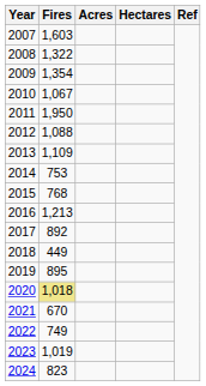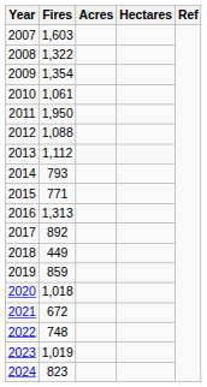 <table class="wikitable sortable" style="text-align:center;">
 <tr>
 <th>Year</th>
 <th>Fires</th>
 <th>Acres</th>
 <th>Hectares</th>
 <th>Ref</th>
 </tr>
 <tr>
 <td>2007</td>
 <td>1,603</td>
 <td></td>
 <td></td>
 </tr>
 <tr>
 <td>2008</td>
 <td>1,322</td>
 <td></td>
 <td></td>
 </tr>
 <tr>
 <td>2009</td>
 <td>1,354</td>
 <td></td>
 <td></td>
 </tr>
 <tr>
 <td>2010</td>
-<td>1,067</td>
+<td>1,061</td>
 <td></td>
 <td></td>
 </tr>
 <tr>
 <td>2011</td>
 <td>1,950</td>
 <td></td>
 <td></td>
 </tr>
 <tr>
 <td>2012</td>
 <td>1,088</td>
 <td></td>
 <td></td>
 </tr>
 <tr>
 <td>2013</td>
-<td>1,109</td>
+<td>1,112</td>
 <td></td>
 <td></td>
 </tr>
 <tr>
 <td>2014</td>
-<td>753</td>
+<td>793</td>
 <td></td>
 <td></td>
 </tr>
 <tr>
 <td>2015</td>
-<td>768</td>
+<td>771</td>
 <td></td>
 <td></td>
 </tr>
 <tr>
 <td>2016</td>
-<td>1,213</td>
+<td>1,313</td>
 <td></td>
 <td></td>
 </tr>
 <tr>
 <td>2017</td>
 <td>892</td>
 <td></td>
 <td></td>
 </tr>
 <tr>
 <td>2018</td>
 <td>449</td>
 <td></td>
 <td></td>
 </tr>
 <tr>
 <td>2019</td>
-<td>895</td>
+<td>859</td>
 <td></td>
 <td></td>
 </tr>
 <tr>
 <td><a href='#'>2020</a></td>
-<td style="background: khaki;">1,018</td>
+<td>1,018</td>
 <td></td>
 <td></td>
 </tr>
 <tr>
 <td><a href='#'>2021</a></td>
-<td>670</td>
+<td>672</td>
 <td></td>
 <td></td>
 </tr>
 <tr>
 <td><a href='#'>2022</a></td>
-<td>749</td>
+<td>748</td>
 <td></td>
 <td></td>
 </tr>
 <tr>
 <td><a href='#'>2023</a></td>
 <td>1,019</td>
 <td></td>
 <td></td>
 </tr>
 <tr>
 <td><a href='#'>2024</a></td>
 <td>823</td>
 <td></td>
 <td></td>
 </tr>
 </table>
